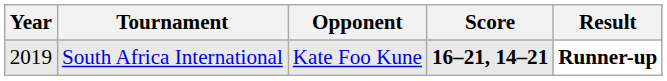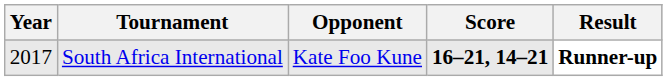 <table class="sortable wikitable" style="font-size: 90%;">
 <tr>
 <th>Year</th>
 <th>Tournament</th>
 <th>Opponent</th>
 <th>Score</th>
 <th>Result</th>
 </tr>
 <tr style="background:#E9E9E9">
-<td align="center">2019</td>
+<td align="center">2017</td>
 <td align="left"><a href='#'>South Africa International</a></td>
 <td align="left"> <a href='#'>Kate Foo Kune</a></td>
 <td align="left"><strong>16–21, 14–21</strong></td>
 <td style="text-align:left; background:white"> <strong>Runner-up</strong></td>
 </tr>
 </table>
